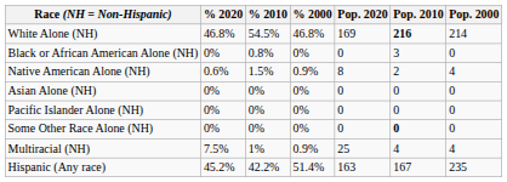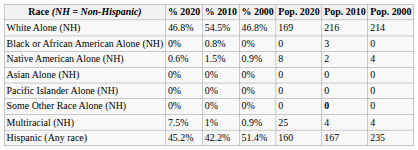 <table class="wikitable">
 <tr>
 <th>Race <em>(NH = Non-Hispanic)</em></th>
 <th>% 2020</th>
 <th>% 2010</th>
 <th>% 2000</th>
 <th>Pop. 2020</th>
 <th>Pop. 2010</th>
 <th>Pop. 2000</th>
 </tr>
 <tr>
 <td>White Alone (NH)</td>
 <td>46.8%</td>
 <td>54.5%</td>
 <td>46.8%</td>
 <td>169</td>
-<td><strong>216</strong></td>
+<td>216</td>
 <td>214</td>
 </tr>
 <tr>
 <td>Black or African American Alone (NH)</td>
 <td>0%</td>
 <td>0.8%</td>
 <td>0%</td>
 <td>0</td>
 <td>3</td>
 <td>0</td>
 </tr>
 <tr>
 <td>Native American Alone (NH)</td>
 <td>0.6%</td>
 <td>1.5%</td>
 <td>0.9%</td>
 <td>8</td>
 <td>2</td>
 <td>4</td>
 </tr>
 <tr>
 <td>Asian Alone (NH)</td>
 <td>0%</td>
 <td>0%</td>
 <td>0%</td>
 <td>0</td>
 <td>0</td>
 <td>0</td>
 </tr>
 <tr>
 <td>Pacific Islander Alone (NH)</td>
 <td>0%</td>
 <td>0%</td>
 <td>0%</td>
 <td>0</td>
 <td>0</td>
 <td>0</td>
 </tr>
 <tr>
 <td>Some Other Race Alone (NH)</td>
 <td>0%</td>
 <td>0%</td>
 <td>0%</td>
 <td>0</td>
 <td><strong>0</strong></td>
 <td>0</td>
 </tr>
 <tr>
 <td>Multiracial (NH)</td>
 <td>7.5%</td>
 <td>1%</td>
 <td>0.9%</td>
 <td>25</td>
 <td>4</td>
 <td>4</td>
 </tr>
 <tr>
 <td>Hispanic (Any race)</td>
 <td>45.2%</td>
 <td>42.2%</td>
 <td>51.4%</td>
-<td>163</td>
+<td>160</td>
 <td>167</td>
 <td>235</td>
 </tr>
 </table>
